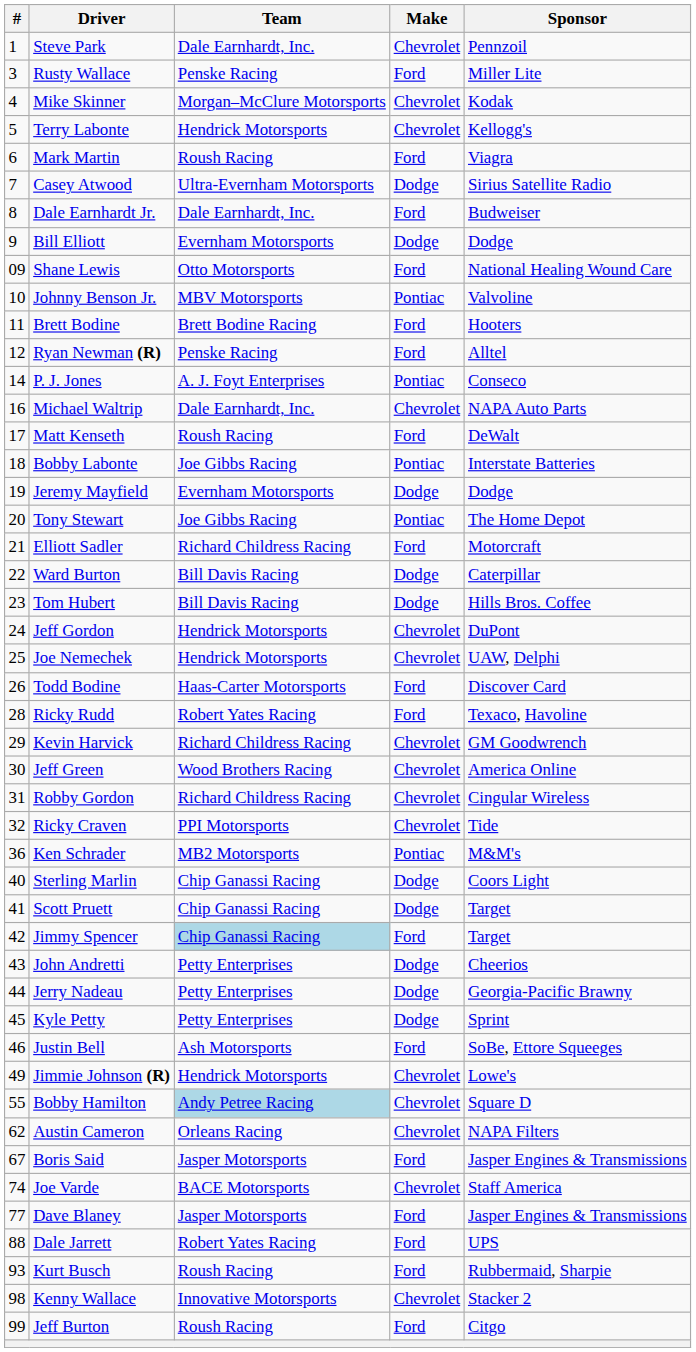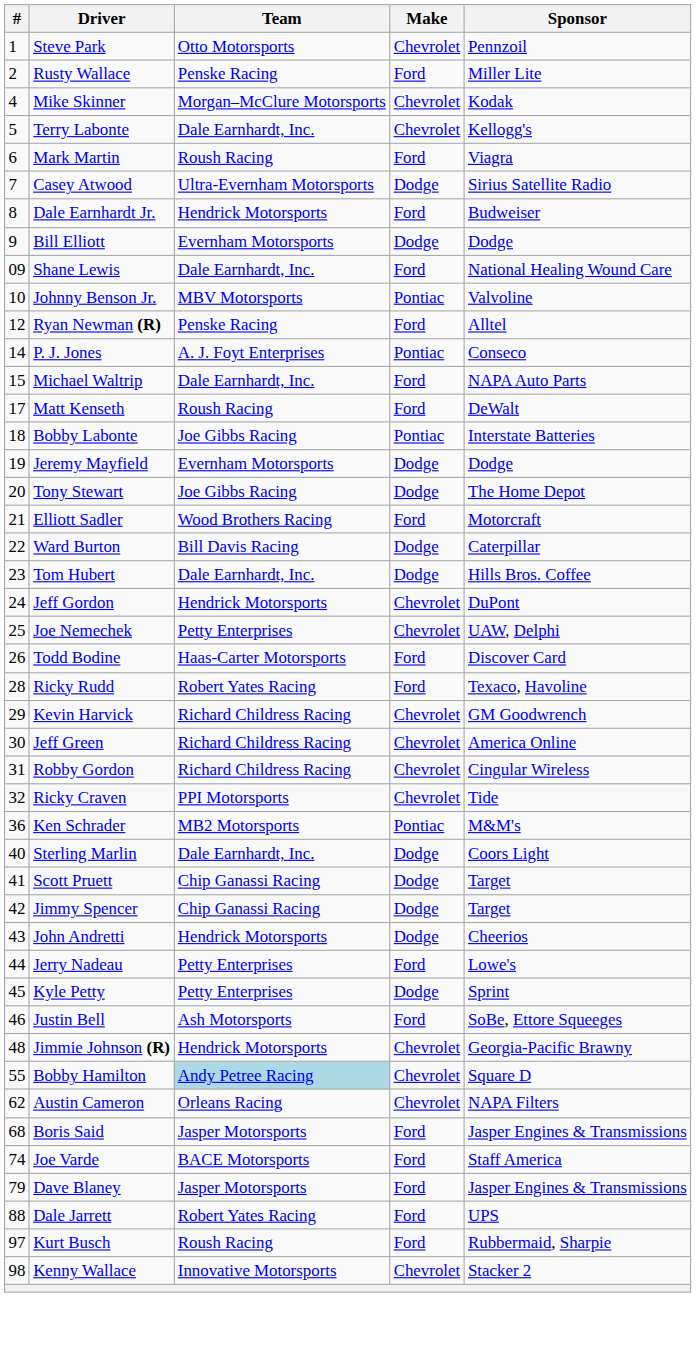 <table class="wikitable" style="font-size:95%">
 <tr>
 <th>#</th>
 <th>Driver</th>
 <th>Team</th>
 <th>Make</th>
 <th>Sponsor</th>
 </tr>
 <tr>
 <td>1</td>
 <td><a href='#'>Steve Park</a></td>
-<td><a href='#'>Dale Earnhardt, Inc.</a></td>
+<td><a href='#'>Otto Motorsports</a></td>
 <td><a href='#'>Chevrolet</a></td>
 <td><a href='#'>Pennzoil</a></td>
 </tr>
 <tr>
-<td>3</td>
+<td>2</td>
 <td><a href='#'>Rusty Wallace</a></td>
 <td><a href='#'>Penske Racing</a></td>
 <td><a href='#'>Ford</a></td>
 <td><a href='#'>Miller Lite</a></td>
 </tr>
 <tr>
 <td>4</td>
 <td><a href='#'>Mike Skinner</a></td>
 <td><a href='#'>Morgan–McClure Motorsports</a></td>
 <td><a href='#'>Chevrolet</a></td>
 <td><a href='#'>Kodak</a></td>
 </tr>
 <tr>
 <td>5</td>
 <td><a href='#'>Terry Labonte</a></td>
-<td><a href='#'>Hendrick Motorsports</a></td>
+<td><a href='#'>Dale Earnhardt, Inc.</a></td>
 <td><a href='#'>Chevrolet</a></td>
 <td><a href='#'>Kellogg's</a></td>
 </tr>
 <tr>
 <td>6</td>
 <td><a href='#'>Mark Martin</a></td>
 <td><a href='#'>Roush Racing</a></td>
 <td><a href='#'>Ford</a></td>
 <td><a href='#'>Viagra</a></td>
 </tr>
 <tr>
 <td>7</td>
 <td><a href='#'>Casey Atwood</a></td>
 <td><a href='#'>Ultra-Evernham Motorsports</a></td>
 <td><a href='#'>Dodge</a></td>
 <td><a href='#'>Sirius Satellite Radio</a></td>
 </tr>
 <tr>
 <td>8</td>
 <td><a href='#'>Dale Earnhardt Jr.</a></td>
-<td><a href='#'>Dale Earnhardt, Inc.</a></td>
+<td><a href='#'>Hendrick Motorsports</a></td>
 <td><a href='#'>Ford</a></td>
 <td><a href='#'>Budweiser</a></td>
 </tr>
 <tr>
 <td>9</td>
 <td><a href='#'>Bill Elliott</a></td>
 <td><a href='#'>Evernham Motorsports</a></td>
 <td><a href='#'>Dodge</a></td>
 <td><a href='#'>Dodge</a></td>
 </tr>
 <tr>
 <td>09</td>
 <td><a href='#'>Shane Lewis</a></td>
-<td><a href='#'>Otto Motorsports</a></td>
+<td><a href='#'>Dale Earnhardt, Inc.</a></td>
 <td><a href='#'>Ford</a></td>
 <td><a href='#'>National Healing Wound Care</a></td>
 </tr>
 <tr>
 <td>10</td>
 <td><a href='#'>Johnny Benson Jr.</a></td>
 <td><a href='#'>MBV Motorsports</a></td>
 <td><a href='#'>Pontiac</a></td>
 <td><a href='#'>Valvoline</a></td>
-</tr>
-<tr>
-<td>11</td>
-<td><a href='#'>Brett Bodine</a></td>
-<td><a href='#'>Brett Bodine Racing</a></td>
-<td><a href='#'>Ford</a></td>
-<td><a href='#'>Hooters</a></td>
 </tr>
 <tr>
 <td>12</td>
 <td><a href='#'>Ryan Newman</a> <strong>(R)</strong></td>
 <td><a href='#'>Penske Racing</a></td>
 <td><a href='#'>Ford</a></td>
 <td><a href='#'>Alltel</a></td>
 </tr>
 <tr>
 <td>14</td>
 <td><a href='#'>P. J. Jones</a></td>
 <td><a href='#'>A. J. Foyt Enterprises</a></td>
 <td><a href='#'>Pontiac</a></td>
 <td><a href='#'>Conseco</a></td>
 </tr>
 <tr>
-<td>16</td>
+<td>15</td>
 <td><a href='#'>Michael Waltrip</a></td>
 <td><a href='#'>Dale Earnhardt, Inc.</a></td>
-<td><a href='#'>Chevrolet</a></td>
+<td><a href='#'>Ford</a></td>
 <td><a href='#'>NAPA Auto Parts</a></td>
 </tr>
 <tr>
 <td>17</td>
 <td><a href='#'>Matt Kenseth</a></td>
 <td><a href='#'>Roush Racing</a></td>
 <td><a href='#'>Ford</a></td>
 <td><a href='#'>DeWalt</a></td>
 </tr>
 <tr>
 <td>18</td>
 <td><a href='#'>Bobby Labonte</a></td>
 <td><a href='#'>Joe Gibbs Racing</a></td>
 <td><a href='#'>Pontiac</a></td>
 <td><a href='#'>Interstate Batteries</a></td>
 </tr>
 <tr>
 <td>19</td>
 <td><a href='#'>Jeremy Mayfield</a></td>
 <td><a href='#'>Evernham Motorsports</a></td>
 <td><a href='#'>Dodge</a></td>
 <td><a href='#'>Dodge</a></td>
 </tr>
 <tr>
 <td>20</td>
 <td><a href='#'>Tony Stewart</a></td>
 <td><a href='#'>Joe Gibbs Racing</a></td>
-<td><a href='#'>Pontiac</a></td>
+<td><a href='#'>Dodge</a></td>
 <td><a href='#'>The Home Depot</a></td>
 </tr>
 <tr>
 <td>21</td>
 <td><a href='#'>Elliott Sadler</a></td>
-<td><a href='#'>Richard Childress Racing</a></td>
+<td><a href='#'>Wood Brothers Racing</a></td>
 <td><a href='#'>Ford</a></td>
 <td><a href='#'>Motorcraft</a></td>
 </tr>
 <tr>
 <td>22</td>
 <td><a href='#'>Ward Burton</a></td>
 <td><a href='#'>Bill Davis Racing</a></td>
 <td><a href='#'>Dodge</a></td>
 <td><a href='#'>Caterpillar</a></td>
 </tr>
 <tr>
 <td>23</td>
 <td><a href='#'>Tom Hubert</a></td>
-<td><a href='#'>Bill Davis Racing</a></td>
+<td><a href='#'>Dale Earnhardt, Inc.</a></td>
 <td><a href='#'>Dodge</a></td>
 <td><a href='#'>Hills Bros. Coffee</a></td>
 </tr>
 <tr>
 <td>24</td>
 <td><a href='#'>Jeff Gordon</a></td>
 <td><a href='#'>Hendrick Motorsports</a></td>
 <td><a href='#'>Chevrolet</a></td>
 <td><a href='#'>DuPont</a></td>
 </tr>
 <tr>
 <td>25</td>
 <td><a href='#'>Joe Nemechek</a></td>
-<td><a href='#'>Hendrick Motorsports</a></td>
+<td><a href='#'>Petty Enterprises</a></td>
 <td><a href='#'>Chevrolet</a></td>
 <td><a href='#'>UAW</a>, <a href='#'>Delphi</a></td>
 </tr>
 <tr>
 <td>26</td>
 <td><a href='#'>Todd Bodine</a></td>
 <td><a href='#'>Haas-Carter Motorsports</a></td>
 <td><a href='#'>Ford</a></td>
 <td><a href='#'>Discover Card</a></td>
 </tr>
 <tr>
 <td>28</td>
 <td><a href='#'>Ricky Rudd</a></td>
 <td><a href='#'>Robert Yates Racing</a></td>
 <td><a href='#'>Ford</a></td>
 <td><a href='#'>Texaco</a>, <a href='#'>Havoline</a></td>
 </tr>
 <tr>
 <td>29</td>
 <td><a href='#'>Kevin Harvick</a></td>
 <td><a href='#'>Richard Childress Racing</a></td>
 <td><a href='#'>Chevrolet</a></td>
 <td><a href='#'>GM Goodwrench</a></td>
 </tr>
 <tr>
 <td>30</td>
 <td><a href='#'>Jeff Green</a></td>
-<td><a href='#'>Wood Brothers Racing</a></td>
+<td><a href='#'>Richard Childress Racing</a></td>
 <td><a href='#'>Chevrolet</a></td>
 <td><a href='#'>America Online</a></td>
 </tr>
 <tr>
 <td>31</td>
 <td><a href='#'>Robby Gordon</a></td>
 <td><a href='#'>Richard Childress Racing</a></td>
 <td><a href='#'>Chevrolet</a></td>
 <td><a href='#'>Cingular Wireless</a></td>
 </tr>
 <tr>
 <td>32</td>
 <td><a href='#'>Ricky Craven</a></td>
 <td><a href='#'>PPI Motorsports</a></td>
 <td><a href='#'>Chevrolet</a></td>
 <td><a href='#'>Tide</a></td>
 </tr>
 <tr>
 <td>36</td>
 <td><a href='#'>Ken Schrader</a></td>
 <td><a href='#'>MB2 Motorsports</a></td>
 <td><a href='#'>Pontiac</a></td>
 <td><a href='#'>M&M's</a></td>
 </tr>
 <tr>
 <td>40</td>
 <td><a href='#'>Sterling Marlin</a></td>
-<td><a href='#'>Chip Ganassi Racing</a></td>
+<td><a href='#'>Dale Earnhardt, Inc.</a></td>
 <td><a href='#'>Dodge</a></td>
 <td><a href='#'>Coors Light</a></td>
 </tr>
 <tr>
 <td>41</td>
 <td><a href='#'>Scott Pruett</a></td>
 <td><a href='#'>Chip Ganassi Racing</a></td>
 <td><a href='#'>Dodge</a></td>
 <td><a href='#'>Target</a></td>
 </tr>
 <tr>
 <td>42</td>
 <td><a href='#'>Jimmy Spencer</a></td>
-<td style="background: lightblue;"><a href='#'>Chip Ganassi Racing</a></td>
-<td><a href='#'>Ford</a></td>
+<td><a href='#'>Chip Ganassi Racing</a></td>
+<td><a href='#'>Dodge</a></td>
 <td><a href='#'>Target</a></td>
 </tr>
 <tr>
 <td>43</td>
 <td><a href='#'>John Andretti</a></td>
-<td><a href='#'>Petty Enterprises</a></td>
+<td><a href='#'>Hendrick Motorsports</a></td>
 <td><a href='#'>Dodge</a></td>
 <td><a href='#'>Cheerios</a></td>
 </tr>
 <tr>
 <td>44</td>
 <td><a href='#'>Jerry Nadeau</a></td>
 <td><a href='#'>Petty Enterprises</a></td>
-<td><a href='#'>Dodge</a></td>
-<td><a href='#'>Georgia-Pacific Brawny</a></td>
+<td><a href='#'>Ford</a></td>
+<td><a href='#'>Lowe's</a></td>
 </tr>
 <tr>
 <td>45</td>
 <td><a href='#'>Kyle Petty</a></td>
 <td><a href='#'>Petty Enterprises</a></td>
 <td><a href='#'>Dodge</a></td>
 <td><a href='#'>Sprint</a></td>
 </tr>
 <tr>
 <td>46</td>
 <td><a href='#'>Justin Bell</a></td>
 <td><a href='#'>Ash Motorsports</a></td>
 <td><a href='#'>Ford</a></td>
 <td><a href='#'>SoBe</a>, <a href='#'>Ettore Squeeges</a></td>
 </tr>
 <tr>
-<td>49</td>
+<td>48</td>
 <td><a href='#'>Jimmie Johnson</a> <strong>(R)</strong></td>
 <td><a href='#'>Hendrick Motorsports</a></td>
 <td><a href='#'>Chevrolet</a></td>
-<td><a href='#'>Lowe's</a></td>
+<td><a href='#'>Georgia-Pacific Brawny</a></td>
 </tr>
 <tr>
 <td>55</td>
 <td><a href='#'>Bobby Hamilton</a></td>
 <td style="background: lightblue;"><a href='#'>Andy Petree Racing</a></td>
 <td><a href='#'>Chevrolet</a></td>
 <td><a href='#'>Square D</a></td>
 </tr>
 <tr>
 <td>62</td>
 <td><a href='#'>Austin Cameron</a></td>
 <td><a href='#'>Orleans Racing</a></td>
 <td><a href='#'>Chevrolet</a></td>
 <td><a href='#'>NAPA Filters</a></td>
 </tr>
 <tr>
-<td>67</td>
+<td>68</td>
 <td><a href='#'>Boris Said</a></td>
 <td><a href='#'>Jasper Motorsports</a></td>
 <td><a href='#'>Ford</a></td>
 <td><a href='#'>Jasper Engines & Transmissions</a></td>
 </tr>
 <tr>
 <td>74</td>
 <td><a href='#'>Joe Varde</a></td>
 <td><a href='#'>BACE Motorsports</a></td>
-<td><a href='#'>Chevrolet</a></td>
+<td><a href='#'>Ford</a></td>
 <td><a href='#'>Staff America</a></td>
 </tr>
 <tr>
-<td>77</td>
+<td>79</td>
 <td><a href='#'>Dave Blaney</a></td>
 <td><a href='#'>Jasper Motorsports</a></td>
 <td><a href='#'>Ford</a></td>
 <td><a href='#'>Jasper Engines & Transmissions</a></td>
 </tr>
 <tr>
 <td>88</td>
 <td><a href='#'>Dale Jarrett</a></td>
 <td><a href='#'>Robert Yates Racing</a></td>
 <td><a href='#'>Ford</a></td>
 <td><a href='#'>UPS</a></td>
 </tr>
 <tr>
-<td>93</td>
+<td>97</td>
 <td><a href='#'>Kurt Busch</a></td>
 <td><a href='#'>Roush Racing</a></td>
 <td><a href='#'>Ford</a></td>
 <td><a href='#'>Rubbermaid</a>, <a href='#'>Sharpie</a></td>
 </tr>
 <tr>
 <td>98</td>
 <td><a href='#'>Kenny Wallace</a></td>
 <td><a href='#'>Innovative Motorsports</a></td>
 <td><a href='#'>Chevrolet</a></td>
 <td><a href='#'>Stacker 2</a></td>
 </tr>
 <tr>
-<td>99</td>
-<td><a href='#'>Jeff Burton</a></td>
-<td><a href='#'>Roush Racing</a></td>
-<td><a href='#'>Ford</a></td>
-<td><a href='#'>Citgo</a></td>
-</tr>
-<tr>
 <th colspan="5"></th>
 </tr>
 </table>
